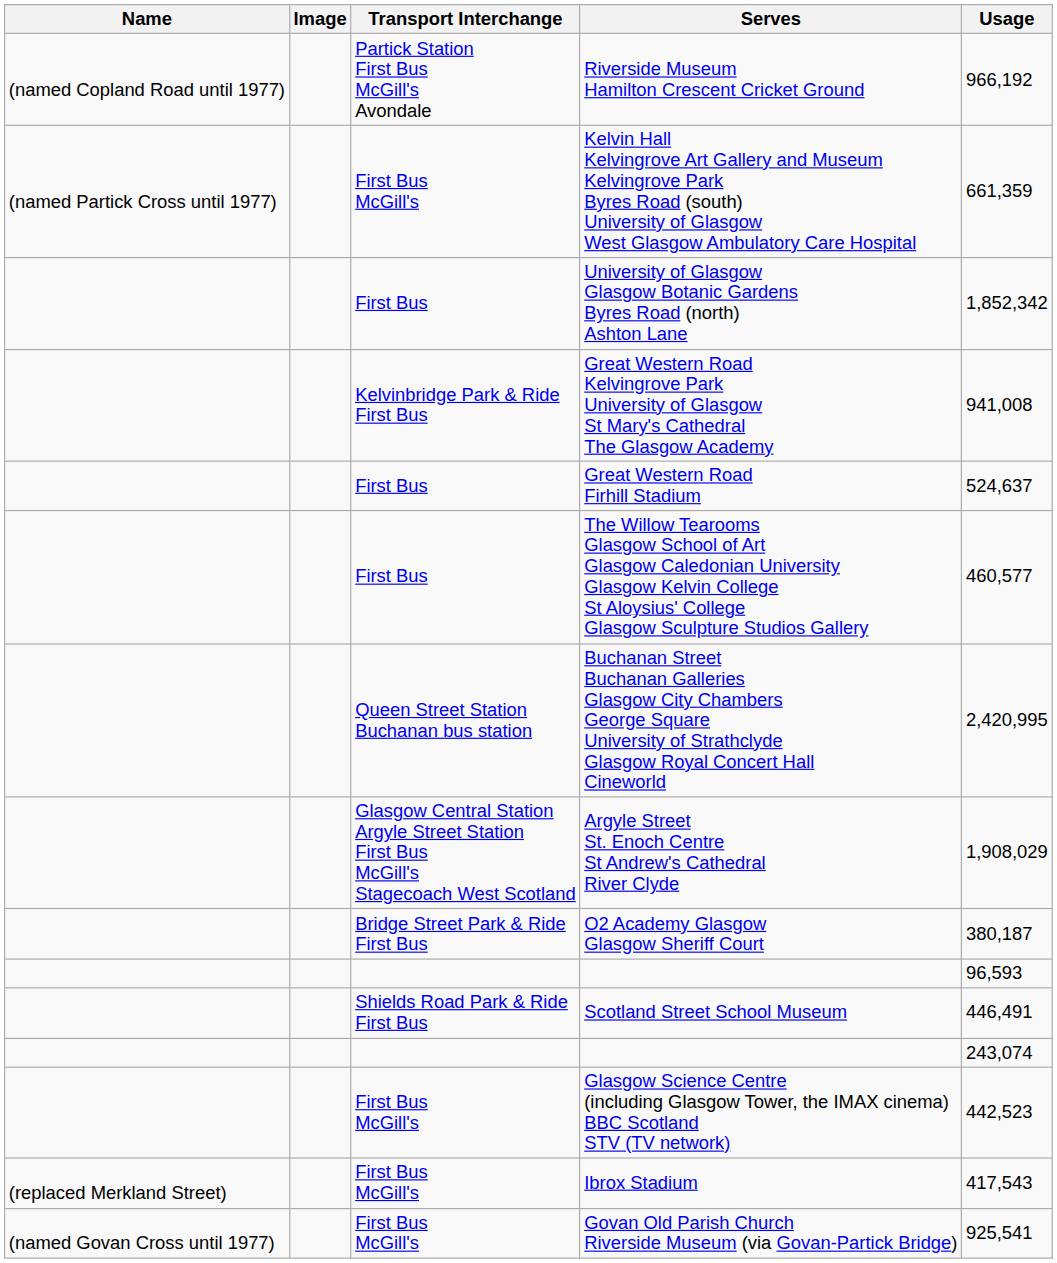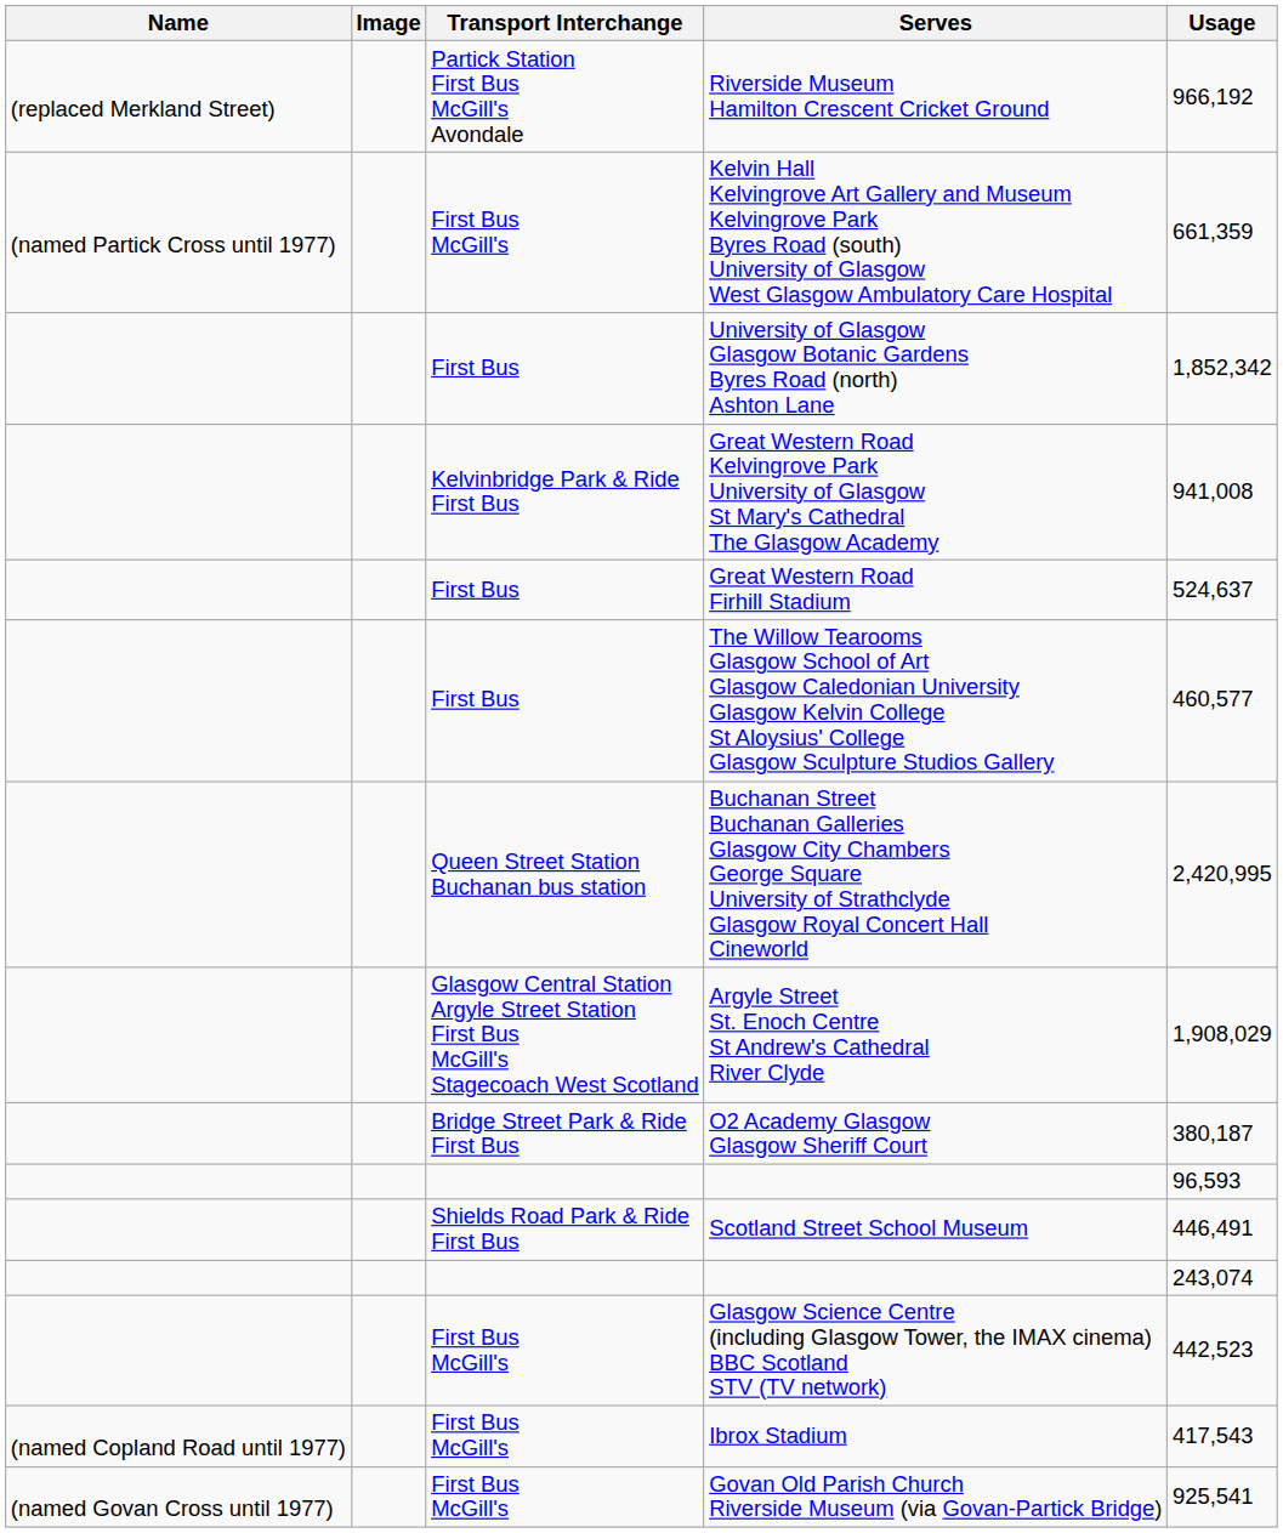 <table class="wikitable sortable" style="text-align: left">
 <tr>
 <th>Name</th>
 <th class="unsortable">Image</th>
 <th class="unsortable">Transport Interchange</th>
 <th class="unsortable">Serves</th>
 <th>Usage<br></th>
 </tr>
 <tr>
-<td><strong></strong><br>(named Copland Road until 1977)</td>
+<td><strong></strong><br>(replaced Merkland Street)</td>
 <td></td>
 <td> <a href='#'>Partick Station</a><br> <a href='#'>First Bus</a><br> <a href='#'>McGill's</a><br> Avondale</td>
 <td><a href='#'>Riverside Museum</a><br><a href='#'>Hamilton Crescent Cricket Ground</a></td>
 <td>966,192</td>
 </tr>
 <tr>
 <td><strong></strong><br>(named Partick Cross until 1977)</td>
 <td></td>
 <td> <a href='#'>First Bus</a><br> <a href='#'>McGill's</a></td>
 <td><a href='#'>Kelvin Hall</a><br><a href='#'>Kelvingrove Art Gallery and Museum</a><br><a href='#'>Kelvingrove Park</a><br><a href='#'>Byres Road</a> (south)<br><a href='#'>University of Glasgow</a><br><a href='#'>West Glasgow Ambulatory Care Hospital</a></td>
 <td>661,359</td>
 </tr>
 <tr>
 <td><strong></strong></td>
 <td></td>
 <td> <a href='#'>First Bus</a></td>
 <td><a href='#'>University of Glasgow</a><br><a href='#'>Glasgow Botanic Gardens</a><br><a href='#'>Byres Road</a> (north)<br><a href='#'>Ashton Lane</a></td>
 <td>1,852,342</td>
 </tr>
 <tr>
 <td><strong></strong></td>
 <td></td>
 <td> <a href='#'>Kelvinbridge Park & Ride</a><br> <a href='#'>First Bus</a></td>
 <td><a href='#'>Great Western Road</a><br><a href='#'>Kelvingrove Park</a><br><a href='#'>University of Glasgow</a><br><a href='#'>St Mary's Cathedral</a><br><a href='#'>The Glasgow Academy</a></td>
 <td>941,008</td>
 </tr>
 <tr>
 <td><strong></strong></td>
 <td></td>
 <td> <a href='#'>First Bus</a></td>
 <td><a href='#'>Great Western Road</a><br><a href='#'>Firhill Stadium</a></td>
 <td>524,637</td>
 </tr>
 <tr>
 <td><strong></strong></td>
 <td></td>
 <td> <a href='#'>First Bus</a></td>
 <td><a href='#'>The Willow Tearooms</a><br><a href='#'>Glasgow School of Art</a><br><a href='#'>Glasgow Caledonian University</a><br><a href='#'>Glasgow Kelvin College</a><br><a href='#'>St Aloysius' College</a><br><a href='#'>Glasgow Sculpture Studios Gallery</a></td>
 <td>460,577</td>
 </tr>
 <tr>
 <td><strong></strong></td>
 <td></td>
 <td> <a href='#'>Queen Street Station</a><br> <a href='#'>Buchanan bus station</a></td>
 <td><a href='#'>Buchanan Street</a><br><a href='#'>Buchanan Galleries</a><br><a href='#'>Glasgow City Chambers</a><br><a href='#'>George Square</a><br><a href='#'>University of Strathclyde</a><br><a href='#'>Glasgow Royal Concert Hall</a><br><a href='#'>Cineworld</a></td>
 <td>2,420,995</td>
 </tr>
 <tr>
 <td><strong></strong></td>
 <td></td>
 <td> <a href='#'>Glasgow Central Station</a><br><a href='#'>Argyle Street Station</a><br> <a href='#'>First Bus</a><br> <a href='#'>McGill's</a> <br> <a href='#'>Stagecoach West Scotland</a></td>
 <td><a href='#'>Argyle Street</a><br><a href='#'>St. Enoch Centre</a><br><a href='#'>St Andrew's Cathedral</a><br><a href='#'>River Clyde</a></td>
 <td>1,908,029</td>
 </tr>
 <tr>
 <td><strong></strong></td>
 <td></td>
 <td> <a href='#'>Bridge Street Park & Ride</a><br> <a href='#'>First Bus</a></td>
 <td><a href='#'>O2 Academy Glasgow</a><br><a href='#'>Glasgow Sheriff Court</a></td>
 <td>380,187</td>
 </tr>
 <tr>
 <td><strong></strong></td>
 <td></td>
 <td></td>
 <td></td>
 <td>96,593</td>
 </tr>
 <tr>
 <td><strong></strong></td>
 <td></td>
 <td nowrap> <a href='#'>Shields Road Park & Ride</a><br> <a href='#'>First Bus</a></td>
 <td><a href='#'>Scotland Street School Museum</a></td>
 <td>446,491</td>
 </tr>
 <tr>
 <td><strong> </strong></td>
 <td></td>
 <td></td>
 <td></td>
 <td>243,074</td>
 </tr>
 <tr>
 <td><strong></strong></td>
 <td></td>
 <td> <a href='#'>First Bus</a><br> <a href='#'>McGill's</a></td>
 <td><a href='#'>Glasgow Science Centre</a><br>(including Glasgow Tower, the IMAX cinema)<br><a href='#'>BBC Scotland</a><br><a href='#'>STV (TV network)</a></td>
 <td>442,523</td>
 </tr>
 <tr>
-<td><strong></strong><br>(replaced Merkland Street)</td>
+<td><strong></strong><br>(named Copland Road until 1977)</td>
 <td></td>
 <td> <a href='#'>First Bus</a><br> <a href='#'>McGill's</a></td>
 <td><a href='#'>Ibrox Stadium</a></td>
 <td>417,543</td>
 </tr>
 <tr>
 <td><strong></strong><br>(named Govan Cross until 1977)</td>
 <td></td>
 <td> <a href='#'>First Bus</a><br> <a href='#'>McGill's</a></td>
 <td><a href='#'>Govan Old Parish Church</a><br><a href='#'>Riverside Museum</a> (via <a href='#'>Govan-Partick Bridge</a>)</td>
 <td>925,541</td>
 </tr>
 </table>
